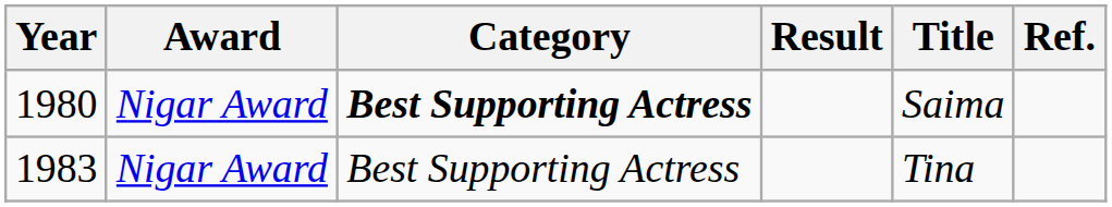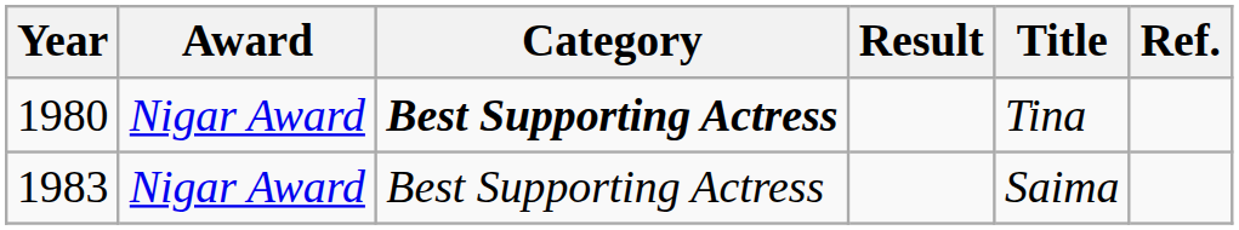 <table class="wikitable">
 <tr>
 <th>Year</th>
 <th>Award</th>
 <th>Category</th>
 <th>Result</th>
 <th>Title</th>
 <th>Ref.</th>
 </tr>
 <tr>
 <td>1980</td>
 <td><em><a href='#'>Nigar Award</a></em></td>
 <td><strong><em>Best Supporting Actress</em></strong></td>
 <td></td>
-<td><em>Saima</em></td>
+<td><em>Tina</em></td>
 <td></td>
 </tr>
 <tr>
 <td>1983</td>
 <td><em><a href='#'>Nigar Award</a></em></td>
 <td><em>Best Supporting Actress</em></td>
 <td></td>
-<td><em>Tina</em></td>
+<td><em>Saima</em></td>
 <td></td>
 </tr>
 </table>
